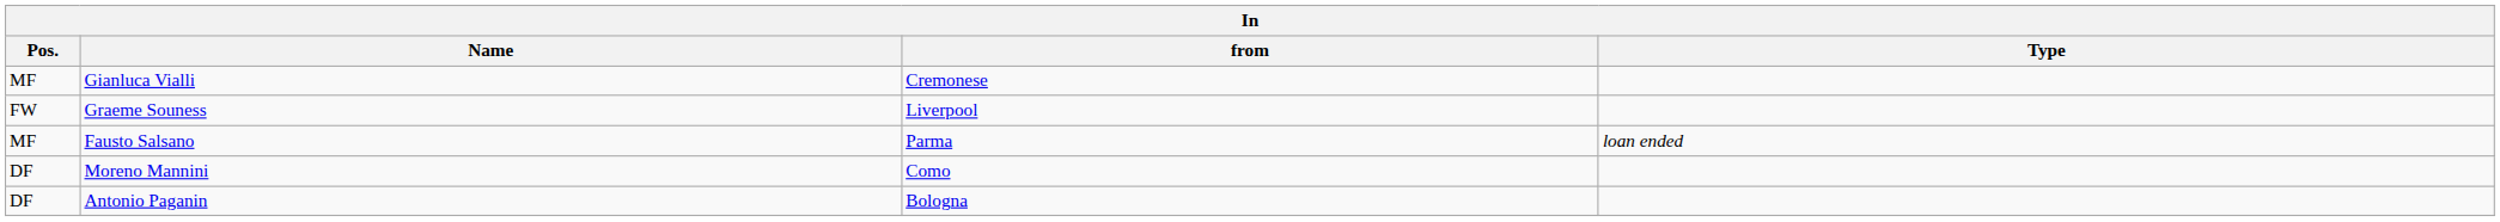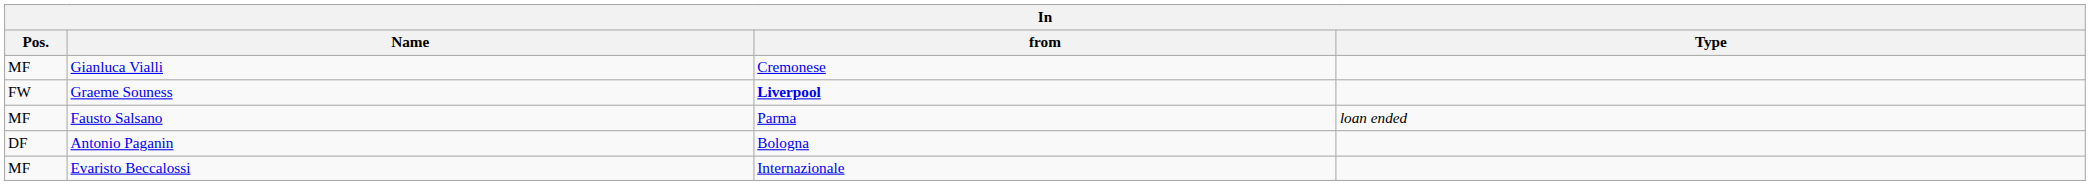 <table class="wikitable" style="font-size:90%;width:99%;">
 <tr>
 <th colspan="4">In</th>
 </tr>
 <tr>
 <th width=3%>Pos.</th>
 <th width=33%>Name</th>
 <th width=28%>from</th>
 <th width=36%>Type</th>
 </tr>
 <tr>
 <td>MF</td>
 <td><a href='#'>Gianluca Vialli</a></td>
 <td><a href='#'>Cremonese</a></td>
 <td></td>
 </tr>
 <tr>
 <td>FW</td>
 <td><a href='#'>Graeme Souness</a></td>
-<td><a href='#'>Liverpool</a></td>
+<td><strong><a href='#'>Liverpool</a></strong></td>
 <td></td>
 </tr>
 <tr>
 <td>MF</td>
 <td><a href='#'>Fausto Salsano</a></td>
 <td><a href='#'>Parma</a></td>
 <td><em>loan ended</em></td>
 </tr>
 <tr>
 <td>DF</td>
-<td><a href='#'>Moreno Mannini</a></td>
-<td><a href='#'>Como</a></td>
-<td></td>
-</tr>
-<tr>
-<td>DF</td>
 <td><a href='#'>Antonio Paganin</a></td>
 <td><a href='#'>Bologna</a></td>
 <td></td>
 </tr>
 <tr>
+<td>MF</td>
+<td><a href='#'>Evaristo Beccalossi</a></td>
+<td><a href='#'>Internazionale</a></td>
+<td></td>
+</tr>
+<tr>
 </tr>
 </table>
